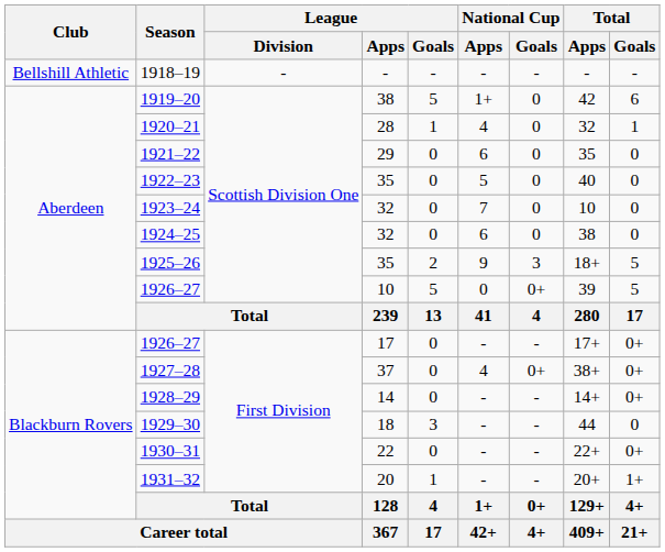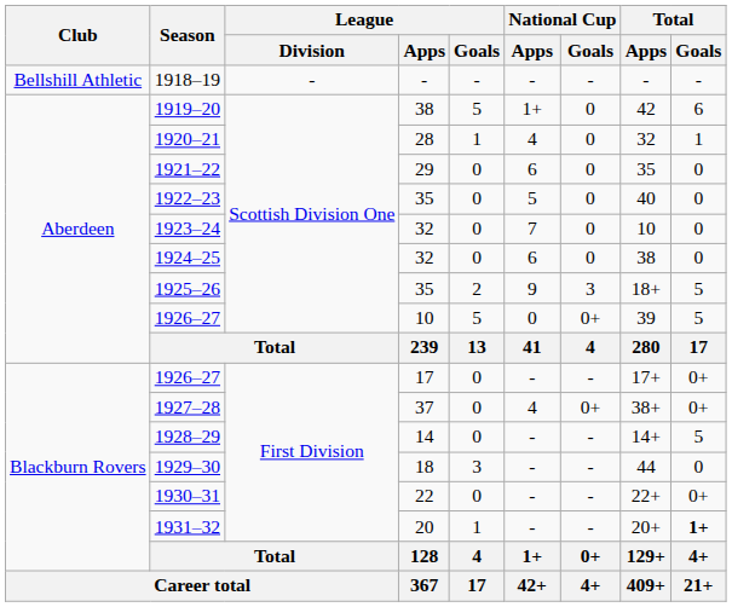 <table class="wikitable" style="text-align:center">
 <tr>
 <th rowspan="2">Club</th>
 <th rowspan="2">Season</th>
 <th colspan="3">League</th>
 <th colspan="2">National Cup</th>
 <th colspan="2">Total</th>
 </tr>
 <tr>
 <th>Division</th>
 <th>Apps</th>
 <th>Goals</th>
 <th>Apps</th>
 <th>Goals</th>
 <th>Apps</th>
 <th>Goals</th>
 </tr>
 <tr>
 <td><a href='#'>Bellshill Athletic</a></td>
 <td>1918–19</td>
 <td>-</td>
 <td>-</td>
 <td>-</td>
 <td>-</td>
 <td>-</td>
 <td>-</td>
 <td>-</td>
 </tr>
 <tr>
 <td rowspan="9"><a href='#'>Aberdeen</a></td>
 <td><a href='#'>1919–20</a></td>
 <td rowspan="8"><a href='#'>Scottish Division One</a></td>
 <td>38</td>
 <td>5</td>
 <td>1+</td>
 <td>0</td>
 <td>42</td>
 <td>6</td>
 </tr>
 <tr>
 <td><a href='#'>1920–21</a></td>
 <td>28</td>
 <td>1</td>
 <td>4</td>
 <td>0</td>
 <td>32</td>
 <td>1</td>
 </tr>
 <tr>
 <td><a href='#'>1921–22</a></td>
 <td>29</td>
 <td>0</td>
 <td>6</td>
 <td>0</td>
 <td>35</td>
 <td>0</td>
 </tr>
 <tr>
 <td><a href='#'>1922–23</a></td>
 <td>35</td>
 <td>0</td>
 <td>5</td>
 <td>0</td>
 <td>40</td>
 <td>0</td>
 </tr>
 <tr>
 <td><a href='#'>1923–24</a></td>
 <td>32</td>
 <td>0</td>
 <td>7</td>
 <td>0</td>
 <td>10</td>
 <td>0</td>
 </tr>
 <tr>
 <td><a href='#'>1924–25</a></td>
 <td>32</td>
 <td>0</td>
 <td>6</td>
 <td>0</td>
 <td>38</td>
 <td>0</td>
 </tr>
 <tr>
 <td><a href='#'>1925–26</a></td>
 <td>35</td>
 <td>2</td>
 <td>9</td>
 <td>3</td>
 <td>18+</td>
 <td>5</td>
 </tr>
 <tr>
 <td><a href='#'>1926–27</a></td>
 <td>10</td>
 <td>5</td>
 <td>0</td>
 <td>0+</td>
 <td>39</td>
 <td>5</td>
 </tr>
 <tr>
 <th colspan="2">Total</th>
 <th>239</th>
 <th>13</th>
 <th>41</th>
 <th>4</th>
 <th>280</th>
 <th>17</th>
 </tr>
 <tr>
 <td rowspan="7"><a href='#'>Blackburn Rovers</a></td>
 <td><a href='#'>1926–27</a></td>
 <td rowspan="6"><a href='#'>First Division</a></td>
 <td>17</td>
 <td>0</td>
 <td>-</td>
 <td>-</td>
 <td>17+</td>
 <td>0+</td>
 </tr>
 <tr>
 <td><a href='#'>1927–28</a></td>
 <td>37</td>
 <td>0</td>
 <td>4</td>
 <td>0+</td>
 <td>38+</td>
 <td>0+</td>
 </tr>
 <tr>
 <td><a href='#'>1928–29</a></td>
 <td>14</td>
 <td>0</td>
 <td>-</td>
 <td>-</td>
 <td>14+</td>
-<td>0+</td>
+<td>5</td>
 </tr>
 <tr>
 <td><a href='#'>1929–30</a></td>
 <td>18</td>
 <td>3</td>
 <td>-</td>
 <td>-</td>
 <td>44</td>
 <td>0</td>
 </tr>
 <tr>
 <td><a href='#'>1930–31</a></td>
 <td>22</td>
 <td>0</td>
 <td>-</td>
 <td>-</td>
 <td>22+</td>
 <td>0+</td>
 </tr>
 <tr>
 <td><a href='#'>1931–32</a></td>
 <td>20</td>
 <td>1</td>
 <td>-</td>
 <td>-</td>
 <td>20+</td>
-<td>1+</td>
+<td><strong>1+</strong></td>
 </tr>
 <tr>
 <th colspan="2">Total</th>
 <th>128</th>
 <th>4</th>
 <th>1+</th>
 <th>0+</th>
 <th>129+</th>
 <th>4+</th>
 </tr>
 <tr>
 <th colspan="3">Career total</th>
 <th>367</th>
 <th>17</th>
 <th>42+</th>
 <th>4+</th>
 <th>409+</th>
 <th>21+</th>
 </tr>
 </table>
